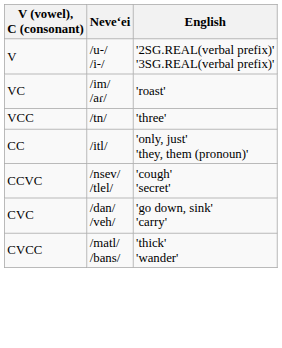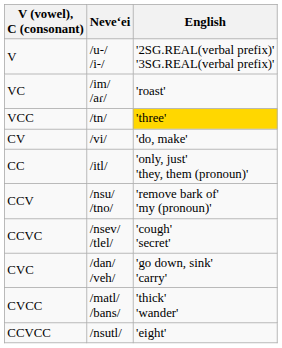 <table class="wikitable">
 <tr>
 <th>V (vowel),<br>C (consonant)</th>
 <th>Neveʻei</th>
 <th>English</th>
 </tr>
 <tr>
 <td>V</td>
 <td>/u-/<br>/i-/</td>
 <td>'2SG.REAL(verbal prefix)'<br>'3SG.REAL(verbal prefix)'</td>
 </tr>
 <tr>
 <td>VC</td>
 <td>/im/<br>/aɾ/</td>
 <td>'roast'</td>
 </tr>
 <tr>
 <td>VCC</td>
 <td>/tn/</td>
-<td>'three'</td>
+<td style="background: gold;">'three'</td>
+</tr>
+<tr>
+<td>CV</td>
+<td>/vi/</td>
+<td>'do, make'</td>
 </tr>
 <tr>
 <td>CC</td>
 <td>/itl/</td>
 <td>'only, just'<br>'they, them (pronoun)'</td>
+</tr>
+<tr>
+<td>CCV</td>
+<td>/nsu/<br>/tno/</td>
+<td>'remove bark of'<br>'my (pronoun)'</td>
 </tr>
 <tr>
 <td>CCVC</td>
 <td>/nsev/<br>/tlel/</td>
 <td>'cough'<br>'secret'</td>
 </tr>
 <tr>
 <td>CVC</td>
 <td>/dan/<br>/veh/</td>
 <td>'go down, sink'<br>'carry'</td>
 </tr>
 <tr>
 <td>CVCC</td>
 <td>/matl/<br>/bans/</td>
 <td>'thick'<br>'wander'</td>
 </tr>
+<tr>
+<td>CCVCC</td>
+<td>/nsutl/</td>
+<td>'eight'</td>
+</tr>
 </table>
